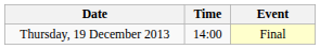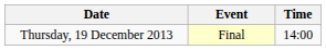 <table class = "wikitable" style="text-align:center;">
 <tr>
 <th width=220>Date</th>
+<th width=100>Event</th>
 <th width=50>Time</th>
-<th width=100>Event</th>
 </tr>
 <tr>
 <td>Thursday, 19 December 2013</td>
+<td bgcolor=ffffcc>Final</td>
 <td>14:00</td>
-<td bgcolor=ffffcc>Final</td>
 </tr>
 </table>
